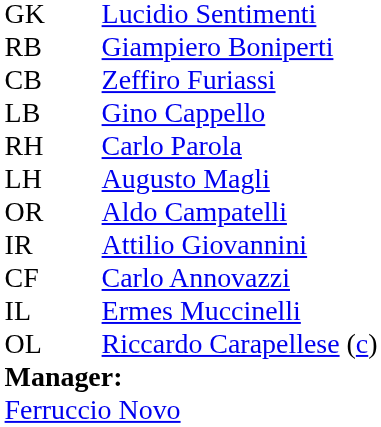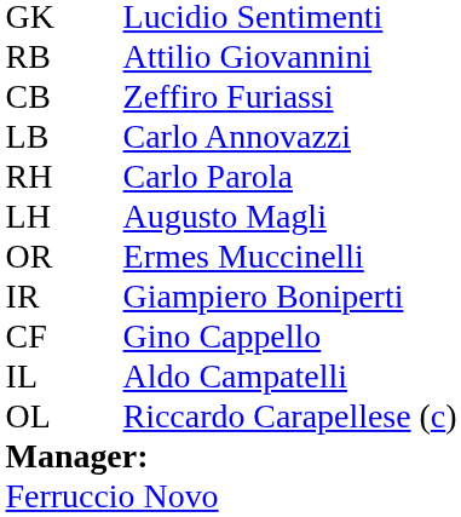 <table cellspacing="0" cellpadding="0" style="font-size:90%; margin:auto;">
 <tr>
 <th width=25></th>
 <th width=25></th>
 </tr>
 <tr>
 <td>GK</td>
 <td></td>
 <td><a href='#'>Lucidio Sentimenti</a></td>
 </tr>
 <tr>
 <td>RB</td>
 <td></td>
-<td><a href='#'>Giampiero Boniperti</a></td>
+<td><a href='#'>Attilio Giovannini</a></td>
 </tr>
 <tr>
 <td>CB</td>
 <td></td>
 <td><a href='#'>Zeffiro Furiassi</a></td>
 </tr>
 <tr>
 <td>LB</td>
 <td></td>
-<td><a href='#'>Gino Cappello</a></td>
+<td><a href='#'>Carlo Annovazzi</a></td>
 </tr>
 <tr>
 <td>RH</td>
 <td></td>
 <td><a href='#'>Carlo Parola</a></td>
 </tr>
 <tr>
 <td>LH</td>
 <td></td>
 <td><a href='#'>Augusto Magli</a></td>
 </tr>
 <tr>
 <td>OR</td>
 <td></td>
-<td><a href='#'>Aldo Campatelli</a></td>
+<td><a href='#'>Ermes Muccinelli</a></td>
 </tr>
 <tr>
 <td>IR</td>
 <td></td>
-<td><a href='#'>Attilio Giovannini</a></td>
+<td><a href='#'>Giampiero Boniperti</a></td>
 </tr>
 <tr>
 <td>CF</td>
 <td></td>
-<td><a href='#'>Carlo Annovazzi</a></td>
+<td><a href='#'>Gino Cappello</a></td>
 </tr>
 <tr>
 <td>IL</td>
 <td></td>
-<td><a href='#'>Ermes Muccinelli</a></td>
+<td><a href='#'>Aldo Campatelli</a></td>
 </tr>
 <tr>
 <td>OL</td>
 <td></td>
 <td><a href='#'>Riccardo Carapellese</a> (<a href='#'>c</a>)</td>
 </tr>
 <tr>
 <td colspan=3><strong>Manager:</strong></td>
 </tr>
 <tr>
 <td colspan=4><a href='#'>Ferruccio Novo</a></td>
 </tr>
 </table>
